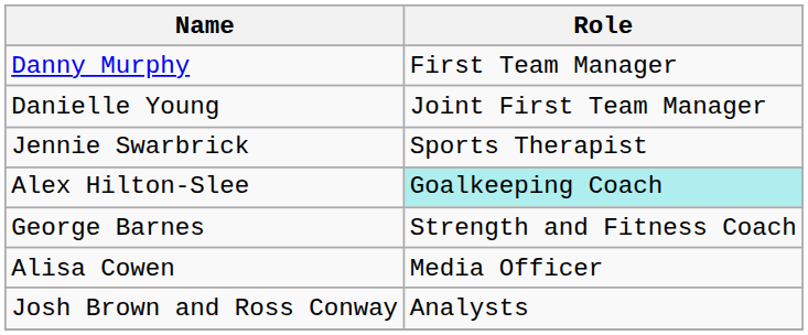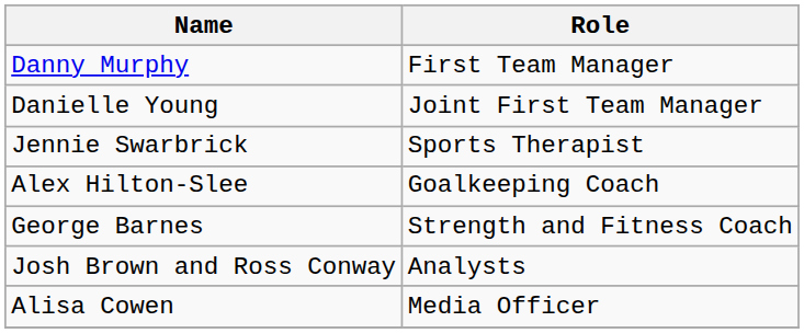 <table class="wikitable">
 <tr>
 <th>Name</th>
 <th>Role</th>
 </tr>
 <tr>
 <td> <a href='#'>Danny Murphy</a></td>
 <td>First Team Manager</td>
 </tr>
 <tr>
 <td> Danielle Young</td>
 <td>Joint First Team Manager</td>
 </tr>
 <tr>
 <td> Jennie Swarbrick</td>
 <td>Sports Therapist</td>
 </tr>
 <tr>
 <td> Alex Hilton-Slee</td>
-<td style="background: paleturquoise;">Goalkeeping Coach</td>
+<td>Goalkeeping Coach</td>
 </tr>
 <tr>
 <td> George Barnes</td>
 <td>Strength and Fitness Coach</td>
 </tr>
 <tr>
+<td> Josh Brown and  Ross Conway</td>
+<td>Analysts</td>
+</tr>
+<tr>
 <td> Alisa Cowen</td>
 <td>Media Officer</td>
 </tr>
 <tr>
-<td> Josh Brown and  Ross Conway</td>
-<td>Analysts</td>
-</tr>
-<tr>
 </tr>
 </table>
